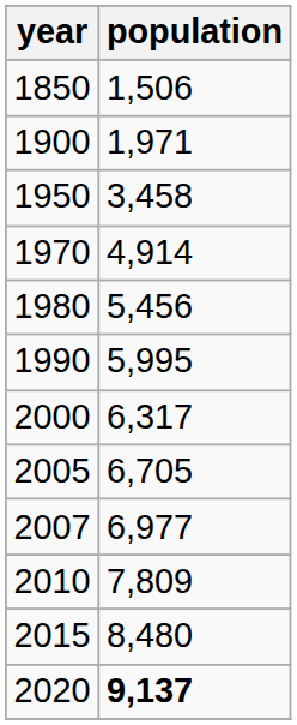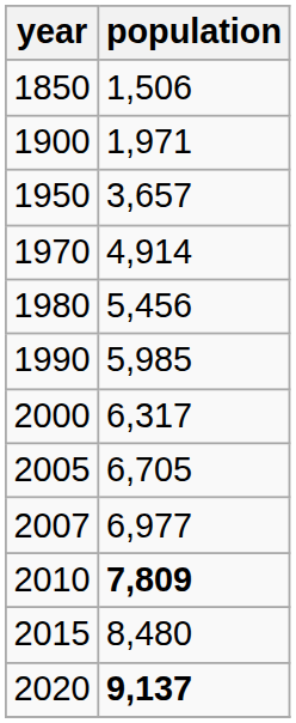 <table class="wikitable">
 <tr>
 <th>year</th>
 <th>population</th>
 </tr>
 <tr>
 <td>1850</td>
 <td>1,506</td>
 </tr>
 <tr>
 <td>1900</td>
 <td>1,971</td>
 </tr>
 <tr>
 <td>1950</td>
-<td>3,458</td>
+<td>3,657</td>
 </tr>
 <tr>
 <td>1970</td>
 <td>4,914</td>
 </tr>
 <tr>
 <td>1980</td>
 <td>5,456</td>
 </tr>
 <tr>
 <td>1990</td>
-<td>5,995</td>
+<td>5,985</td>
 </tr>
 <tr>
 <td>2000</td>
 <td>6,317</td>
 </tr>
 <tr>
 <td>2005</td>
 <td>6,705</td>
 </tr>
 <tr>
 <td>2007</td>
 <td>6,977</td>
 </tr>
 <tr>
 <td>2010</td>
-<td>7,809</td>
+<td><strong>7,809</strong></td>
 </tr>
 <tr>
 <td>2015</td>
 <td>8,480</td>
 </tr>
 <tr>
 <td>2020</td>
 <td><strong>9,137</strong></td>
 </tr>
 <tr>
 </tr>
 </table>
